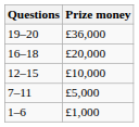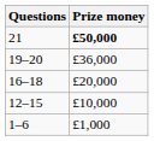 <table class="wikitable">
 <tr>
 <th>Questions</th>
 <th>Prize money</th>
+</tr>
+<tr>
+<td>21</td>
+<td><strong>£50,000</strong></td>
 </tr>
 <tr>
 <td>19–20</td>
 <td>£36,000</td>
 </tr>
 <tr>
 <td>16–18</td>
 <td>£20,000</td>
 </tr>
 <tr>
 <td>12–15</td>
 <td>£10,000</td>
 </tr>
 <tr>
-<td>7–11</td>
-<td>£5,000</td>
-</tr>
-<tr>
 <td>1–6</td>
 <td>£1,000</td>
 </tr>
 </table>
